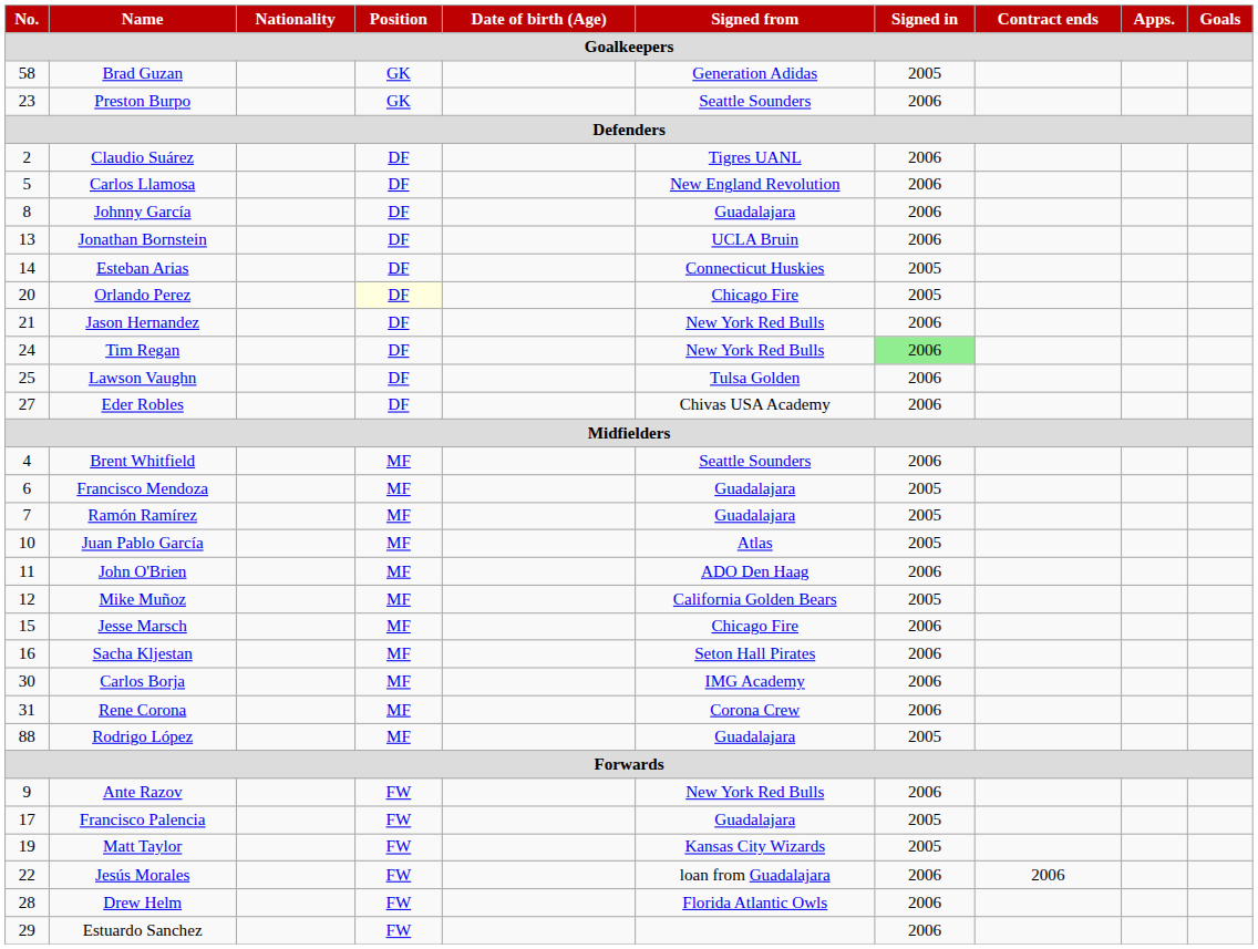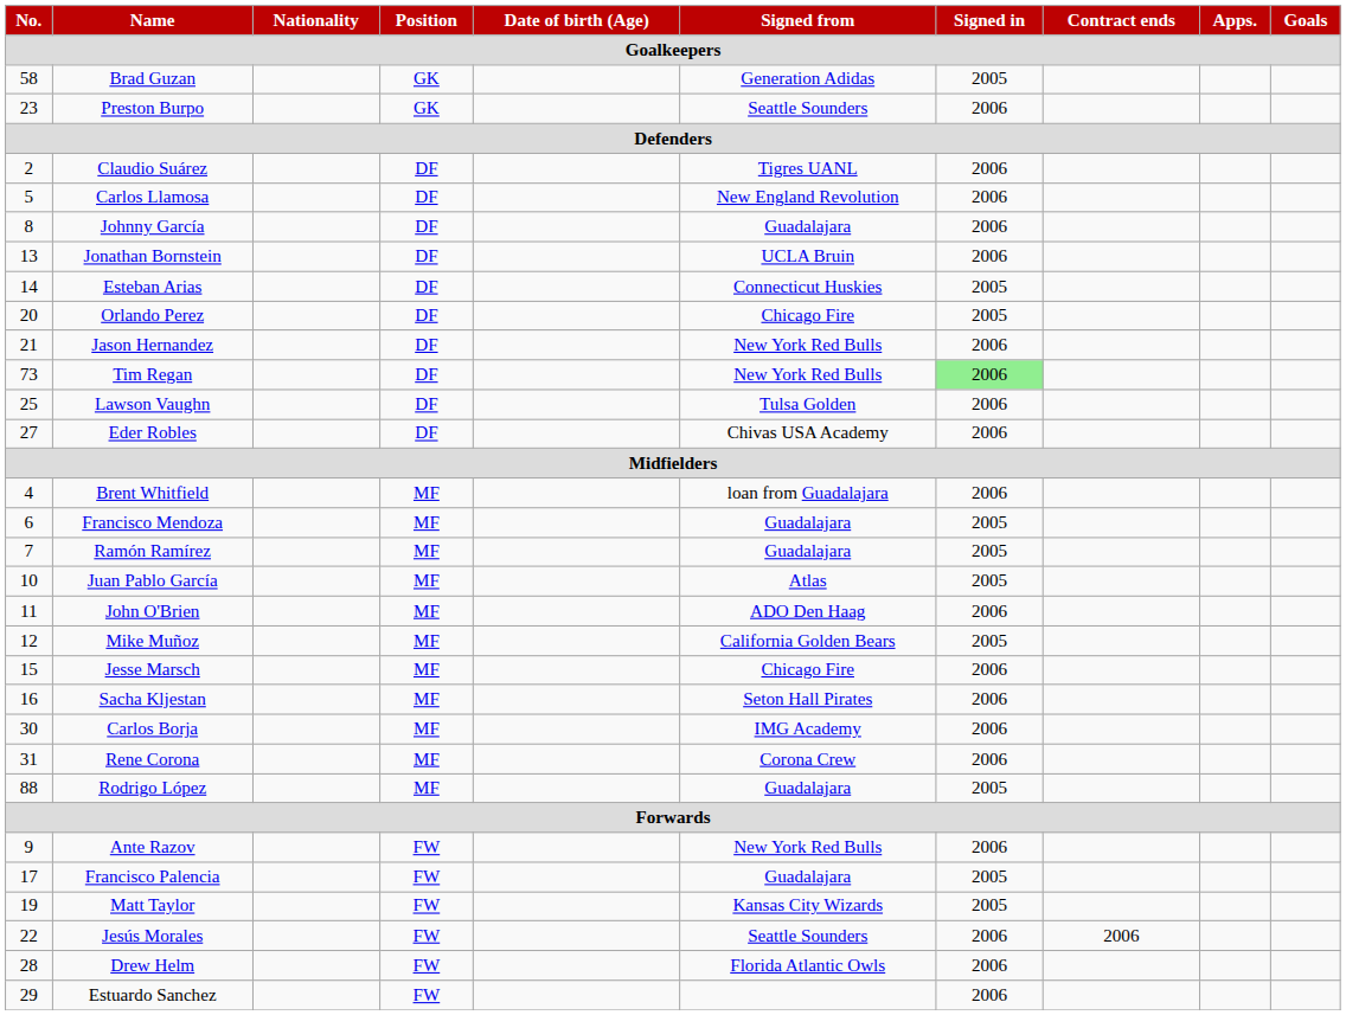 <table class="wikitable"  style="text-align:center; font-size:90%; width:85%;">
 <tr>
 <th style="background:#BD0102; color:white; text-align:center;">No.</th>
 <th style="background:#BD0102; color:white; text-align:center;">Name</th>
 <th style="background:#BD0102; color:white; text-align:center;">Nationality</th>
 <th style="background:#BD0102; color:white; text-align:center;">Position</th>
 <th style="background:#BD0102; color:white; text-align:center;">Date of birth (Age)</th>
 <th style="background:#BD0102; color:white; text-align:center;">Signed from</th>
 <th style="background:#BD0102; color:white; text-align:center;">Signed in</th>
 <th style="background:#BD0102; color:white; text-align:center;">Contract ends</th>
 <th style="background:#BD0102; color:white; text-align:center;">Apps.</th>
 <th style="background:#BD0102; color:white; text-align:center;">Goals</th>
 </tr>
 <tr>
 <th colspan="11"  style="background:#dcdcdc; text-align:center;">Goalkeepers</th>
 </tr>
 <tr>
 <td>58</td>
 <td><a href='#'>Brad Guzan</a></td>
 <td></td>
 <td><a href='#'>GK</a></td>
 <td></td>
 <td><a href='#'>Generation Adidas</a></td>
 <td>2005</td>
 <td></td>
 <td></td>
 <td></td>
 </tr>
 <tr>
 <td>23</td>
 <td><a href='#'>Preston Burpo</a></td>
 <td></td>
 <td><a href='#'>GK</a></td>
 <td></td>
 <td><a href='#'>Seattle Sounders</a></td>
 <td>2006</td>
 <td></td>
 <td></td>
 <td></td>
 </tr>
 <tr>
 <th colspan="11"  style="background:#dcdcdc; text-align:center;">Defenders</th>
 </tr>
 <tr>
 <td>2</td>
 <td><a href='#'>Claudio Suárez</a></td>
 <td></td>
 <td><a href='#'>DF</a></td>
 <td></td>
 <td> <a href='#'>Tigres UANL</a></td>
 <td>2006</td>
 <td></td>
 <td></td>
 <td></td>
 </tr>
 <tr>
 <td>5</td>
 <td><a href='#'>Carlos Llamosa</a></td>
 <td></td>
 <td><a href='#'>DF</a></td>
 <td></td>
 <td><a href='#'>New England Revolution</a></td>
 <td>2006</td>
 <td></td>
 <td></td>
 <td></td>
 </tr>
 <tr>
 <td>8</td>
 <td><a href='#'>Johnny García</a></td>
 <td></td>
 <td><a href='#'>DF</a></td>
 <td></td>
 <td> <a href='#'>Guadalajara</a></td>
 <td>2006</td>
 <td></td>
 <td></td>
 <td></td>
 </tr>
 <tr>
 <td>13</td>
 <td><a href='#'>Jonathan Bornstein</a></td>
 <td></td>
 <td><a href='#'>DF</a></td>
 <td></td>
 <td><a href='#'>UCLA Bruin</a></td>
 <td>2006</td>
 <td></td>
 <td></td>
 <td></td>
 </tr>
 <tr>
 <td>14</td>
 <td><a href='#'>Esteban Arias</a></td>
 <td></td>
 <td><a href='#'>DF</a></td>
 <td></td>
 <td><a href='#'>Connecticut Huskies</a></td>
 <td>2005</td>
 <td></td>
 <td></td>
 <td></td>
 </tr>
 <tr>
 <td>20</td>
 <td><a href='#'>Orlando Perez</a></td>
 <td></td>
-<td style="background: lightyellow;"><a href='#'>DF</a></td>
+<td><a href='#'>DF</a></td>
 <td></td>
 <td><a href='#'>Chicago Fire</a></td>
 <td>2005</td>
 <td></td>
 <td></td>
 <td></td>
 </tr>
 <tr>
 <td>21</td>
 <td><a href='#'>Jason Hernandez</a></td>
 <td></td>
 <td><a href='#'>DF</a></td>
 <td></td>
 <td><a href='#'>New York Red Bulls</a></td>
 <td>2006</td>
 <td></td>
 <td></td>
 <td></td>
 </tr>
 <tr>
-<td>24</td>
+<td>73</td>
 <td><a href='#'>Tim Regan</a></td>
 <td></td>
 <td><a href='#'>DF</a></td>
 <td></td>
 <td><a href='#'>New York Red Bulls</a></td>
 <td style="background: lightgreen;">2006</td>
 <td></td>
 <td></td>
 <td></td>
 </tr>
 <tr>
 <td>25</td>
 <td><a href='#'>Lawson Vaughn</a></td>
 <td></td>
 <td><a href='#'>DF</a></td>
 <td></td>
 <td><a href='#'>Tulsa Golden</a></td>
 <td>2006</td>
 <td></td>
 <td></td>
 <td></td>
 </tr>
 <tr>
 <td>27</td>
 <td><a href='#'>Eder Robles</a></td>
 <td></td>
 <td><a href='#'>DF</a></td>
 <td></td>
 <td>Chivas USA Academy</td>
 <td>2006</td>
 <td></td>
 <td></td>
 <td></td>
 </tr>
 <tr>
 <th colspan="11"  style="background:#dcdcdc; text-align:center;">Midfielders</th>
 </tr>
 <tr>
 <td>4</td>
 <td><a href='#'>Brent Whitfield</a></td>
 <td></td>
 <td><a href='#'>MF</a></td>
 <td></td>
-<td><a href='#'>Seattle Sounders</a></td>
+<td>loan from  <a href='#'>Guadalajara</a></td>
 <td>2006</td>
 <td></td>
 <td></td>
 <td></td>
 </tr>
 <tr>
 <td>6</td>
 <td><a href='#'>Francisco Mendoza</a></td>
 <td></td>
 <td><a href='#'>MF</a></td>
 <td></td>
 <td> <a href='#'>Guadalajara</a></td>
 <td>2005</td>
 <td></td>
 <td></td>
 <td></td>
 </tr>
 <tr>
 <td>7</td>
 <td><a href='#'>Ramón Ramírez</a></td>
 <td></td>
 <td><a href='#'>MF</a></td>
 <td></td>
 <td> <a href='#'>Guadalajara</a></td>
 <td>2005</td>
 <td></td>
 <td></td>
 <td></td>
 </tr>
 <tr>
 <td>10</td>
 <td><a href='#'>Juan Pablo García</a></td>
 <td></td>
 <td><a href='#'>MF</a></td>
 <td></td>
 <td> <a href='#'>Atlas</a></td>
 <td>2005</td>
 <td></td>
 <td></td>
 <td></td>
 </tr>
 <tr>
 <td>11</td>
 <td><a href='#'>John O'Brien</a></td>
 <td></td>
 <td><a href='#'>MF</a></td>
 <td></td>
 <td> <a href='#'>ADO Den Haag</a></td>
 <td>2006</td>
 <td></td>
 <td></td>
 <td></td>
 </tr>
 <tr>
 <td>12</td>
 <td><a href='#'>Mike Muñoz</a></td>
 <td></td>
 <td><a href='#'>MF</a></td>
 <td></td>
 <td><a href='#'>California Golden Bears</a></td>
 <td>2005</td>
 <td></td>
 <td></td>
 <td></td>
 </tr>
 <tr>
 <td>15</td>
 <td><a href='#'>Jesse Marsch</a></td>
 <td></td>
 <td><a href='#'>MF</a></td>
 <td></td>
 <td><a href='#'>Chicago Fire</a></td>
 <td>2006</td>
 <td></td>
 <td></td>
 <td></td>
 </tr>
 <tr>
 <td>16</td>
 <td><a href='#'>Sacha Kljestan</a></td>
 <td></td>
 <td><a href='#'>MF</a></td>
 <td></td>
 <td><a href='#'>Seton Hall Pirates</a></td>
 <td>2006</td>
 <td></td>
 <td></td>
 <td></td>
 </tr>
 <tr>
 <td>30</td>
 <td><a href='#'>Carlos Borja</a></td>
 <td></td>
 <td><a href='#'>MF</a></td>
 <td></td>
 <td><a href='#'>IMG Academy</a></td>
 <td>2006</td>
 <td></td>
 <td></td>
 <td></td>
 </tr>
 <tr>
 <td>31</td>
 <td><a href='#'>Rene Corona</a></td>
 <td></td>
 <td><a href='#'>MF</a></td>
 <td></td>
 <td><a href='#'>Corona Crew</a></td>
 <td>2006</td>
 <td></td>
 <td></td>
 <td></td>
 </tr>
 <tr>
 <td>88</td>
 <td><a href='#'>Rodrigo López</a></td>
 <td></td>
 <td><a href='#'>MF</a></td>
 <td></td>
 <td> <a href='#'>Guadalajara</a></td>
 <td>2005</td>
 <td></td>
 <td></td>
 <td></td>
 </tr>
 <tr>
 <th colspan="11"  style="background:#dcdcdc; text-align:center;">Forwards</th>
 </tr>
 <tr>
 <td>9</td>
 <td><a href='#'>Ante Razov</a></td>
 <td></td>
 <td><a href='#'>FW</a></td>
 <td></td>
 <td><a href='#'>New York Red Bulls</a></td>
 <td>2006</td>
 <td></td>
 <td></td>
 <td></td>
 </tr>
 <tr>
 <td>17</td>
 <td><a href='#'>Francisco Palencia</a></td>
 <td></td>
 <td><a href='#'>FW</a></td>
 <td></td>
 <td> <a href='#'>Guadalajara</a></td>
 <td>2005</td>
 <td></td>
 <td></td>
 <td></td>
 </tr>
 <tr>
 <td>19</td>
 <td><a href='#'>Matt Taylor</a></td>
 <td></td>
 <td><a href='#'>FW</a></td>
 <td></td>
 <td><a href='#'>Kansas City Wizards</a></td>
 <td>2005</td>
 <td></td>
 <td></td>
 <td></td>
 </tr>
 <tr>
 <td>22</td>
 <td><a href='#'>Jesús Morales</a></td>
 <td></td>
 <td><a href='#'>FW</a></td>
 <td></td>
-<td>loan from  <a href='#'>Guadalajara</a></td>
+<td><a href='#'>Seattle Sounders</a></td>
 <td>2006</td>
 <td>2006</td>
 <td></td>
 <td></td>
 </tr>
 <tr>
 <td>28</td>
 <td><a href='#'>Drew Helm</a></td>
 <td></td>
 <td><a href='#'>FW</a></td>
 <td></td>
 <td><a href='#'>Florida Atlantic Owls</a></td>
 <td>2006</td>
 <td></td>
 <td></td>
 <td></td>
 </tr>
 <tr>
 <td>29</td>
 <td>Estuardo Sanchez</td>
 <td></td>
 <td><a href='#'>FW</a></td>
 <td></td>
 <td></td>
 <td>2006</td>
 <td></td>
 <td></td>
 <td></td>
 </tr>
 </table>
